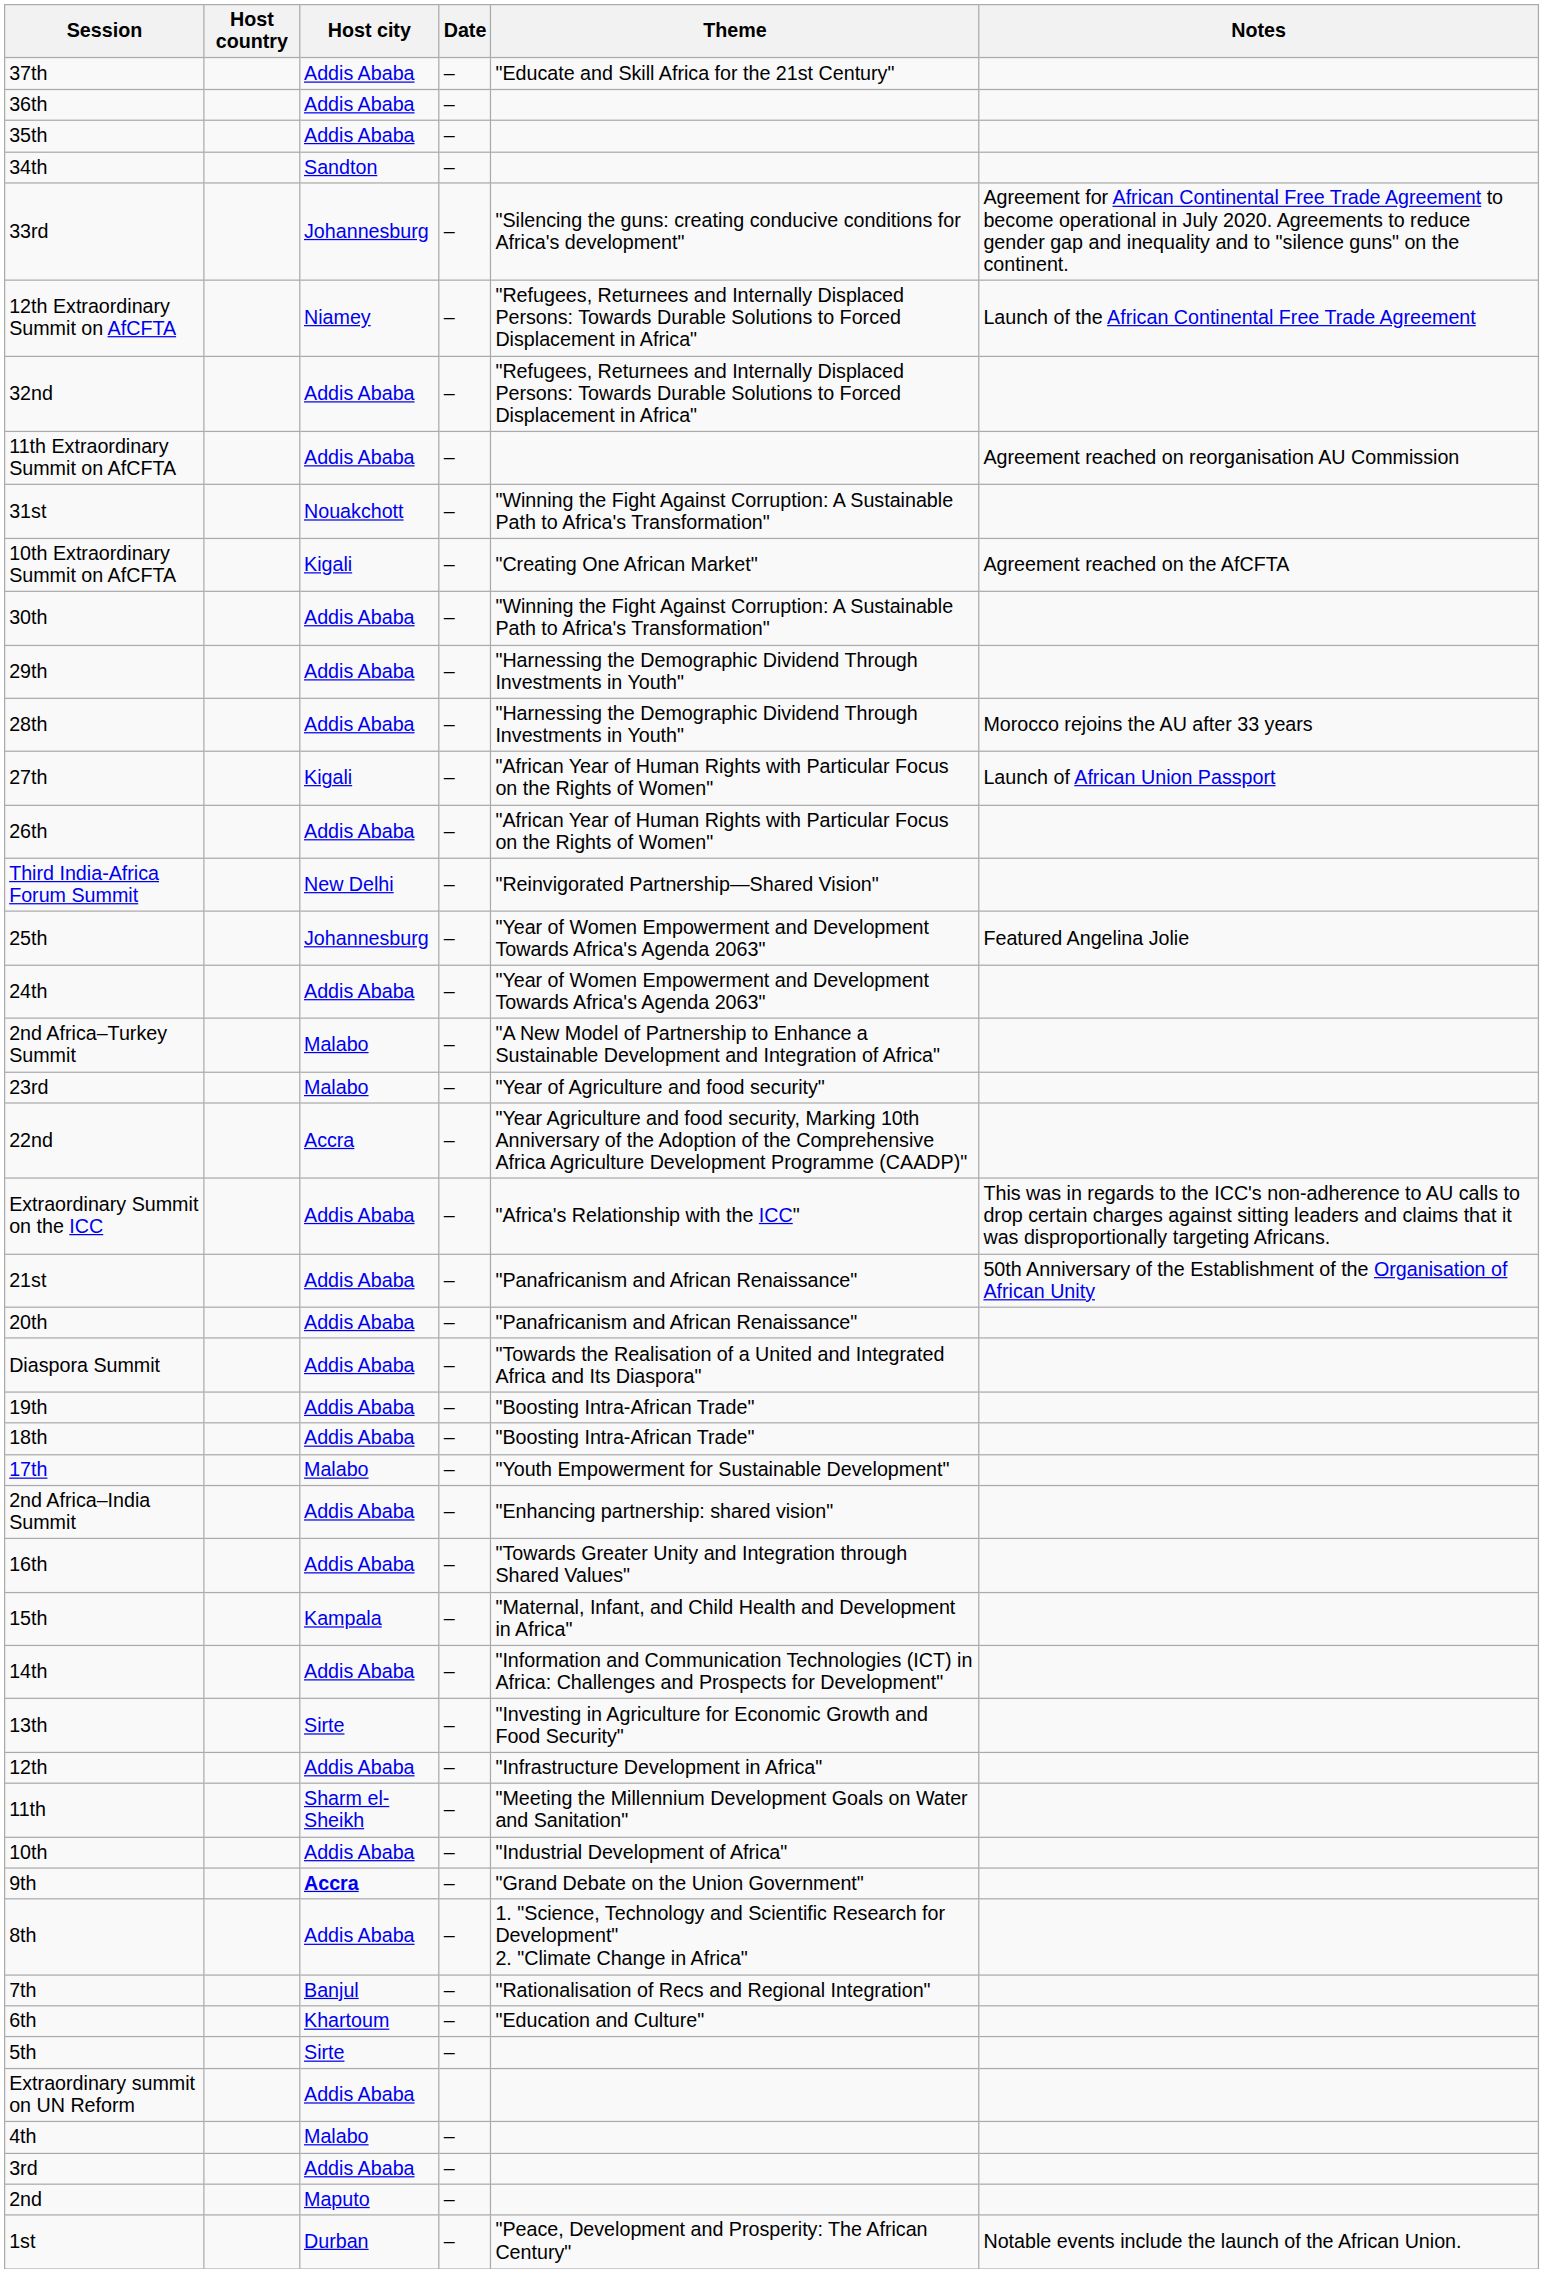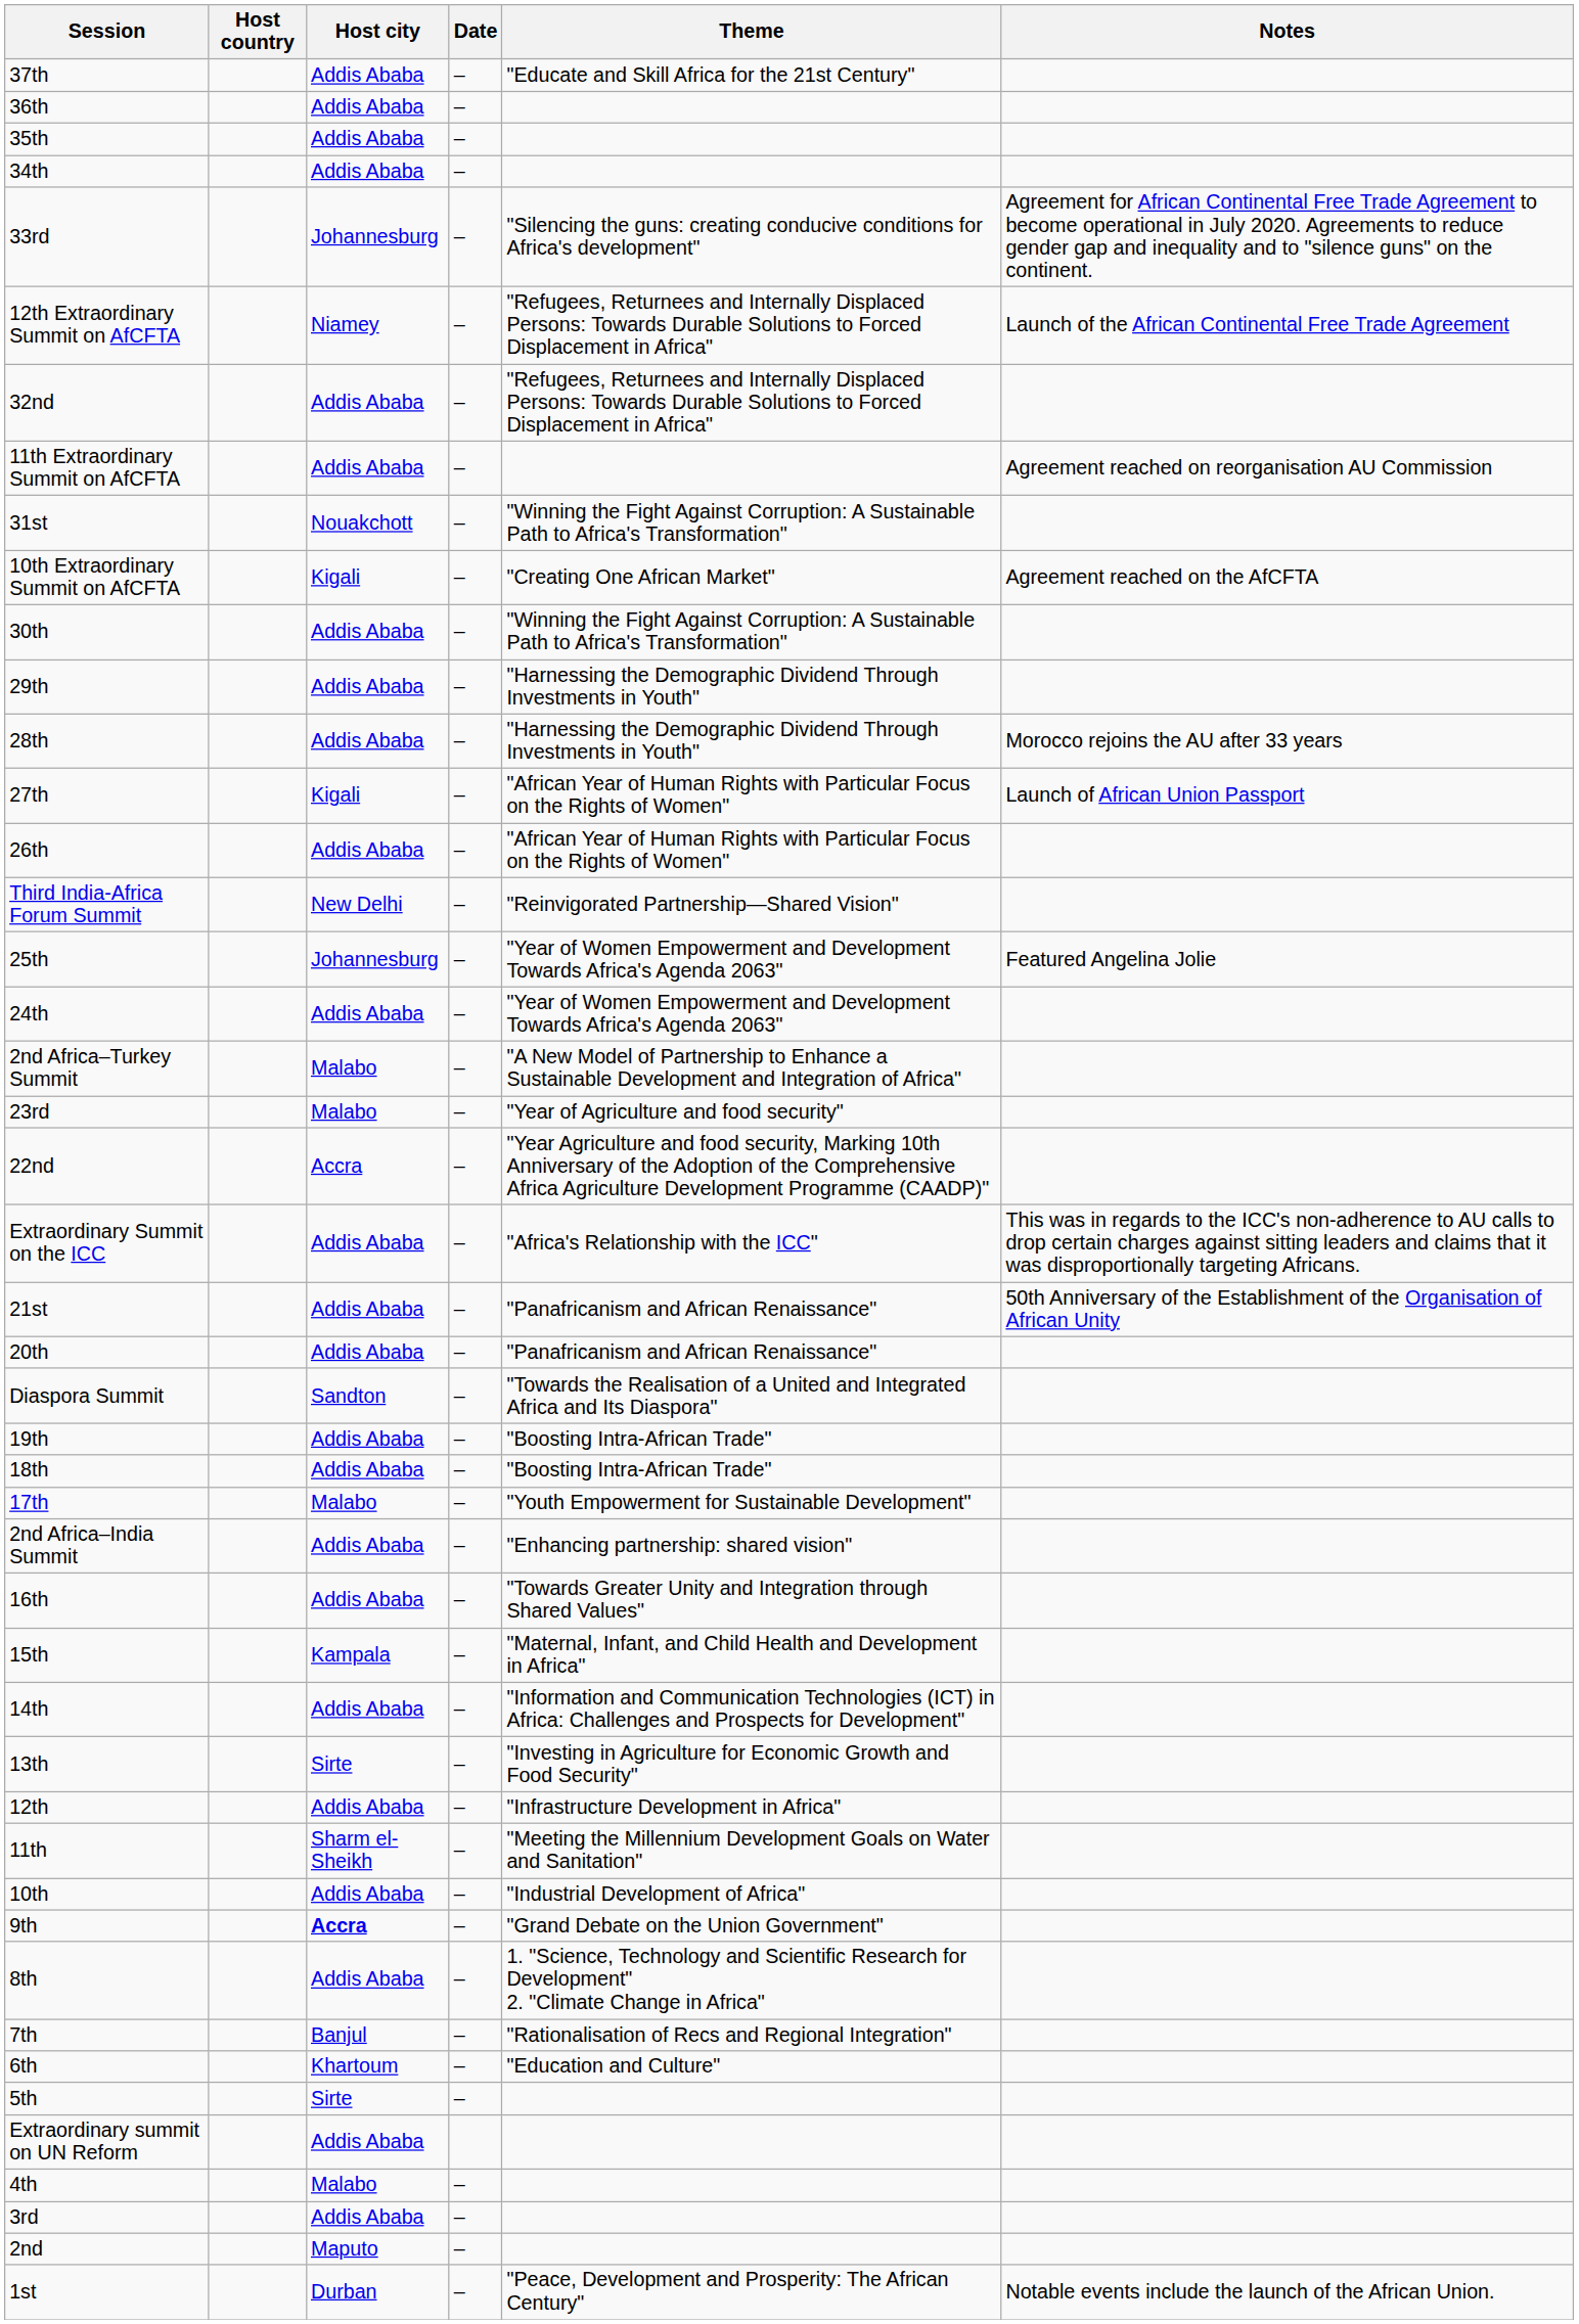 <table class="sortable wikitable">
 <tr>
 <th width=155px>Session</th>
 <th>Host country</th>
 <th>Host city</th>
 <th>Date</th>
 <th>Theme</th>
 <th>Notes</th>
 </tr>
 <tr>
 <td>37th</td>
 <td></td>
 <td><a href='#'>Addis Ababa</a></td>
 <td>–</td>
 <td>"Educate and Skill Africa for the 21st Century"</td>
 <td></td>
 </tr>
 <tr>
 <td>36th</td>
 <td></td>
 <td><a href='#'>Addis Ababa</a></td>
 <td>–</td>
 <td></td>
 <td></td>
 </tr>
 <tr>
 <td>35th</td>
 <td></td>
 <td><a href='#'>Addis Ababa</a></td>
 <td>–</td>
 <td></td>
 <td></td>
 </tr>
 <tr>
 <td>34th</td>
 <td></td>
-<td><a href='#'>Sandton</a></td>
+<td><a href='#'>Addis Ababa</a></td>
 <td>–</td>
 <td></td>
 <td></td>
 </tr>
 <tr>
 <td>33rd</td>
 <td></td>
 <td><a href='#'>Johannesburg</a></td>
 <td>–</td>
 <td>"Silencing the guns: creating conducive conditions for Africa's development"</td>
 <td>Agreement for <a href='#'>African Continental Free Trade Agreement</a> to become operational in July 2020. Agreements to reduce gender gap and inequality and to "silence guns" on the continent.</td>
 </tr>
 <tr>
 <td>12th Extraordinary Summit on <a href='#'>AfCFTA</a></td>
 <td></td>
 <td><a href='#'>Niamey</a></td>
 <td>–</td>
 <td>"Refugees, Returnees and Internally Displaced Persons: Towards Durable Solutions to Forced Displacement in Africa"</td>
 <td>Launch of the <a href='#'>African Continental Free Trade Agreement</a></td>
 </tr>
 <tr>
 <td>32nd</td>
 <td></td>
 <td><a href='#'>Addis Ababa</a></td>
 <td>–</td>
 <td>"Refugees, Returnees and Internally Displaced Persons: Towards Durable Solutions to Forced Displacement in Africa"</td>
 <td></td>
 </tr>
 <tr>
 <td>11th Extraordinary Summit on AfCFTA</td>
 <td></td>
 <td><a href='#'>Addis Ababa</a></td>
 <td>–</td>
 <td></td>
 <td>Agreement reached on reorganisation AU Commission</td>
 </tr>
 <tr>
 <td>31st</td>
 <td></td>
 <td><a href='#'>Nouakchott</a></td>
 <td> – </td>
 <td>"Winning the Fight Against Corruption: A Sustainable Path to Africa's Transformation"</td>
 <td></td>
 </tr>
 <tr>
 <td>10th Extraordinary Summit on AfCFTA</td>
 <td></td>
 <td><a href='#'>Kigali</a></td>
 <td>–</td>
 <td>"Creating One African Market"</td>
 <td>Agreement reached on the AfCFTA</td>
 </tr>
 <tr>
 <td>30th</td>
 <td></td>
 <td><a href='#'>Addis Ababa</a></td>
 <td>–</td>
 <td>"Winning the Fight Against Corruption: A Sustainable Path to Africa's Transformation"</td>
 <td></td>
 </tr>
 <tr>
 <td>29th</td>
 <td></td>
 <td><a href='#'>Addis Ababa</a></td>
 <td> – </td>
 <td>"Harnessing the Demographic Dividend Through Investments in Youth"</td>
 <td></td>
 </tr>
 <tr>
 <td>28th</td>
 <td></td>
 <td><a href='#'>Addis Ababa</a></td>
 <td>–</td>
 <td>"Harnessing the Demographic Dividend Through Investments in Youth"</td>
 <td>Morocco rejoins the AU after 33 years</td>
 </tr>
 <tr>
 <td>27th</td>
 <td></td>
 <td><a href='#'>Kigali</a></td>
 <td>–</td>
 <td>"African Year of Human Rights with Particular Focus on the Rights of Women"</td>
 <td>Launch of <a href='#'>African Union Passport</a></td>
 </tr>
 <tr>
 <td>26th</td>
 <td></td>
 <td><a href='#'>Addis Ababa</a></td>
 <td>–</td>
 <td>"African Year of Human Rights with Particular Focus on the Rights of Women"</td>
 <td></td>
 </tr>
 <tr>
 <td><a href='#'>Third India-Africa Forum Summit</a></td>
 <td></td>
 <td><a href='#'>New Delhi</a></td>
 <td>–</td>
 <td>"Reinvigorated Partnership—Shared Vision"</td>
 <td></td>
 </tr>
 <tr>
 <td>25th</td>
 <td></td>
 <td><a href='#'>Johannesburg</a></td>
 <td>–</td>
 <td>"Year of Women Empowerment and Development Towards Africa's Agenda 2063"</td>
 <td>Featured Angelina Jolie</td>
 </tr>
 <tr>
 <td>24th</td>
 <td></td>
 <td><a href='#'>Addis Ababa</a></td>
 <td>–</td>
 <td>"Year of Women Empowerment and Development Towards Africa's Agenda 2063"</td>
 <td></td>
 </tr>
 <tr>
 <td>2nd Africa–Turkey Summit</td>
 <td></td>
 <td><a href='#'>Malabo</a></td>
 <td>–</td>
 <td>"A New Model of Partnership to Enhance a Sustainable Development and Integration of Africa"</td>
 <td></td>
 </tr>
 <tr>
 <td>23rd</td>
 <td></td>
 <td><a href='#'>Malabo</a></td>
 <td>–</td>
 <td>"Year of Agriculture and food security"</td>
 <td></td>
 </tr>
 <tr>
 <td>22nd</td>
 <td></td>
 <td><a href='#'>Accra</a></td>
 <td>–</td>
 <td>"Year Agriculture and food security, Marking 10th Anniversary of the Adoption of the Comprehensive Africa Agriculture Development Programme (CAADP)"</td>
 <td></td>
 </tr>
 <tr>
 <td>Extraordinary Summit on the <a href='#'>ICC</a></td>
 <td></td>
 <td><a href='#'>Addis Ababa</a></td>
 <td>–</td>
 <td>"Africa's Relationship with the <a href='#'>ICC</a>"</td>
 <td>This was in regards to the ICC's non-adherence to AU calls to drop certain charges against sitting leaders and claims that it was disproportionally targeting Africans.</td>
 </tr>
 <tr>
 <td>21st</td>
 <td></td>
 <td><a href='#'>Addis Ababa</a></td>
 <td>–</td>
 <td>"Panafricanism and African Renaissance"</td>
 <td>50th Anniversary of the Establishment of the <a href='#'>Organisation of African Unity</a></td>
 </tr>
 <tr>
 <td>20th</td>
 <td></td>
 <td><a href='#'>Addis Ababa</a></td>
 <td>–</td>
 <td>"Panafricanism and African Renaissance"</td>
 <td></td>
 </tr>
 <tr>
 <td>Diaspora Summit</td>
 <td></td>
-<td><a href='#'>Addis Ababa</a></td>
+<td><a href='#'>Sandton</a></td>
 <td>–</td>
 <td>"Towards the Realisation of a United and Integrated Africa and Its Diaspora"</td>
 <td></td>
 </tr>
 <tr>
 <td>19th</td>
 <td></td>
 <td><a href='#'>Addis Ababa</a></td>
 <td>–</td>
 <td>"Boosting Intra-African Trade"</td>
 <td></td>
 </tr>
 <tr>
 <td>18th</td>
 <td></td>
 <td><a href='#'>Addis Ababa</a></td>
 <td>–</td>
 <td>"Boosting Intra-African Trade"</td>
 <td></td>
 </tr>
 <tr>
 <td><a href='#'>17th</a></td>
 <td></td>
 <td><a href='#'>Malabo</a></td>
 <td> – </td>
 <td>"Youth Empowerment for Sustainable Development"</td>
 <td></td>
 </tr>
 <tr>
 <td>2nd Africa–India Summit</td>
 <td></td>
 <td><a href='#'>Addis Ababa</a></td>
 <td>–</td>
 <td>"Enhancing partnership: shared vision"</td>
 <td></td>
 </tr>
 <tr>
 <td>16th</td>
 <td></td>
 <td><a href='#'>Addis Ababa</a></td>
 <td>–</td>
 <td>"Towards Greater Unity and Integration through Shared Values"</td>
 <td></td>
 </tr>
 <tr>
 <td>15th</td>
 <td></td>
 <td><a href='#'>Kampala</a></td>
 <td>–</td>
 <td>"Maternal, Infant, and Child Health and Development in Africa"</td>
 <td></td>
 </tr>
 <tr>
 <td>14th</td>
 <td></td>
 <td><a href='#'>Addis Ababa</a></td>
 <td> – </td>
 <td>"Information and Communication Technologies (ICT) in Africa: Challenges and Prospects for Development"</td>
 <td></td>
 </tr>
 <tr>
 <td>13th</td>
 <td></td>
 <td><a href='#'>Sirte</a></td>
 <td> – </td>
 <td>"Investing in Agriculture for Economic Growth and Food Security"</td>
 <td></td>
 </tr>
 <tr>
 <td>12th</td>
 <td></td>
 <td><a href='#'>Addis Ababa</a></td>
 <td> – </td>
 <td>"Infrastructure Development in Africa"</td>
 <td></td>
 </tr>
 <tr>
 <td>11th</td>
 <td></td>
 <td><a href='#'>Sharm el-Sheikh</a></td>
 <td> – </td>
 <td>"Meeting the Millennium Development Goals on Water and Sanitation"</td>
 <td></td>
 </tr>
 <tr>
 <td>10th</td>
 <td></td>
 <td><a href='#'>Addis Ababa</a></td>
 <td> – </td>
 <td>"Industrial Development of Africa"</td>
 <td></td>
 </tr>
 <tr>
 <td>9th</td>
 <td></td>
 <td><strong><a href='#'>Accra</a></strong></td>
 <td> – </td>
 <td>"Grand Debate on the Union Government"</td>
 <td></td>
 </tr>
 <tr>
 <td>8th</td>
 <td></td>
 <td><a href='#'>Addis Ababa</a></td>
 <td>–</td>
 <td>1. "Science, Technology and Scientific Research for Development" <br>2. "Climate Change in Africa"</td>
 <td></td>
 </tr>
 <tr>
 <td>7th</td>
 <td></td>
 <td><a href='#'>Banjul</a></td>
 <td> – </td>
 <td>"Rationalisation of Recs and Regional Integration"</td>
 <td></td>
 </tr>
 <tr>
 <td>6th</td>
 <td></td>
 <td><a href='#'>Khartoum</a></td>
 <td>–</td>
 <td>"Education and Culture"</td>
 <td></td>
 </tr>
 <tr>
 <td>5th</td>
 <td></td>
 <td><a href='#'>Sirte</a></td>
 <td>–</td>
 <td></td>
 <td></td>
 </tr>
 <tr>
 <td>Extraordinary summit on UN Reform</td>
 <td></td>
 <td><a href='#'>Addis Ababa</a></td>
 <td></td>
 <td></td>
 <td></td>
 </tr>
 <tr>
 <td>4th</td>
 <td></td>
 <td><a href='#'>Malabo</a></td>
 <td>–</td>
 <td></td>
 <td></td>
 </tr>
 <tr>
 <td>3rd</td>
 <td></td>
 <td><a href='#'>Addis Ababa</a></td>
 <td>–</td>
 <td></td>
 <td></td>
 </tr>
 <tr>
 <td>2nd</td>
 <td></td>
 <td><a href='#'>Maputo</a></td>
 <td>–</td>
 <td></td>
 <td></td>
 </tr>
 <tr>
 <td>1st</td>
 <td></td>
 <td><a href='#'>Durban</a></td>
 <td> – </td>
 <td>"Peace, Development and Prosperity: The African Century"</td>
 <td>Notable events include the launch of the African Union.</td>
 </tr>
 </table>
